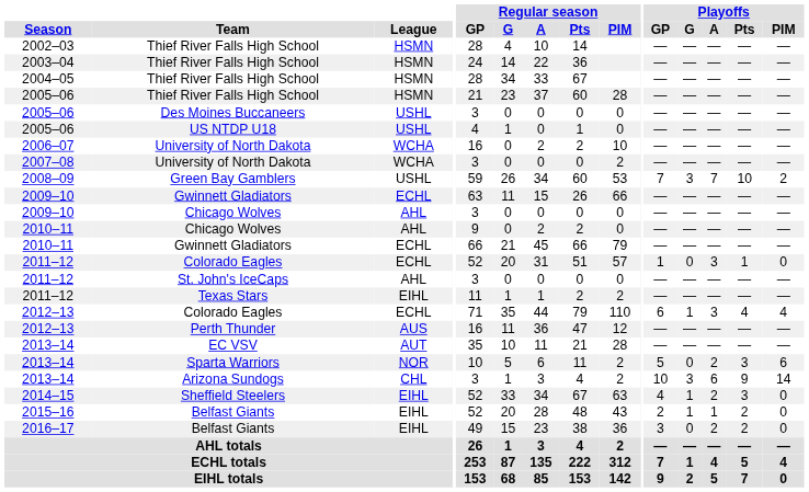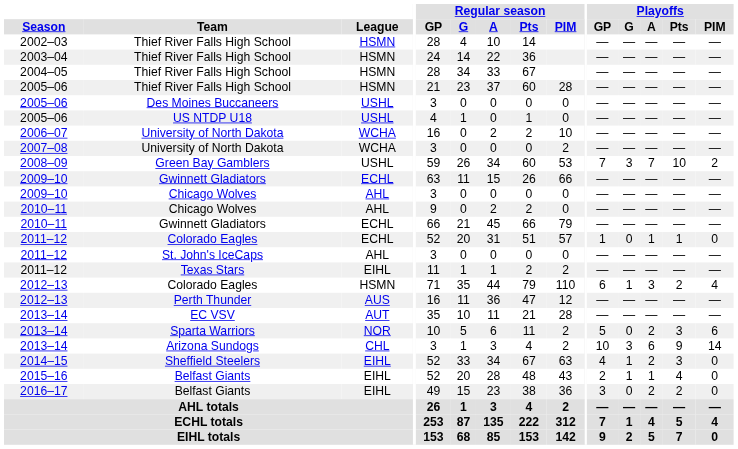 <table border="0" cellpadding="1" cellspacing="0" style="text-align:center; width:60em">
 <tr style="background:#e0e0e0;">
 <th colspan="3" style="background:#fff;"></th>
 <th rowspan="99" style="background:#fff;"></th>
 <th colspan="5"><a href='#'>Regular season</a></th>
 <th rowspan="99" style="background:#fff;"></th>
 <th colspan="5"><a href='#'>Playoffs</a></th>
 </tr>
 <tr style="background:#e0e0e0;">
 <th><a href='#'>Season</a></th>
 <th>Team</th>
 <th>League</th>
 <th>GP</th>
 <th><a href='#'>G</a></th>
 <th><a href='#'>A</a></th>
 <th><a href='#'>Pts</a></th>
 <th><a href='#'>PIM</a></th>
 <th>GP</th>
 <th>G</th>
 <th>A</th>
 <th>Pts</th>
 <th>PIM</th>
 </tr>
 <tr>
 <td>2002–03</td>
 <td>Thief River Falls High School</td>
 <td><a href='#'>HSMN</a></td>
 <td>28</td>
 <td>4</td>
 <td>10</td>
 <td>14</td>
 <td></td>
 <td>—</td>
 <td>—</td>
 <td>—</td>
 <td>—</td>
 <td>—</td>
 </tr>
 <tr bgcolor="#f0f0f0">
 <td>2003–04</td>
 <td>Thief River Falls High School</td>
 <td>HSMN</td>
 <td>24</td>
 <td>14</td>
 <td>22</td>
 <td>36</td>
 <td></td>
 <td>—</td>
 <td>—</td>
 <td>—</td>
 <td>—</td>
 <td>—</td>
 </tr>
 <tr>
 <td>2004–05</td>
 <td>Thief River Falls High School</td>
 <td>HSMN</td>
 <td>28</td>
 <td>34</td>
 <td>33</td>
 <td>67</td>
 <td></td>
 <td>—</td>
 <td>—</td>
 <td>—</td>
 <td>—</td>
 <td>—</td>
 </tr>
 <tr bgcolor="#f0f0f0">
 <td>2005–06</td>
 <td>Thief River Falls High School</td>
 <td>HSMN</td>
 <td>21</td>
 <td>23</td>
 <td>37</td>
 <td>60</td>
 <td>28</td>
 <td>—</td>
 <td>—</td>
 <td>—</td>
 <td>—</td>
 <td>—</td>
 </tr>
 <tr>
 <td><a href='#'>2005–06</a></td>
 <td><a href='#'>Des Moines Buccaneers</a></td>
 <td><a href='#'>USHL</a></td>
 <td>3</td>
 <td>0</td>
 <td>0</td>
 <td>0</td>
 <td>0</td>
 <td>—</td>
 <td>—</td>
 <td>—</td>
 <td>—</td>
 <td>—</td>
 </tr>
 <tr bgcolor="#f0f0f0">
 <td>2005–06</td>
 <td><a href='#'>US NTDP U18</a></td>
 <td><a href='#'>USHL</a></td>
 <td>4</td>
 <td>1</td>
 <td>0</td>
 <td>1</td>
 <td>0</td>
 <td>—</td>
 <td>—</td>
 <td>—</td>
 <td>—</td>
 <td>—</td>
 </tr>
 <tr>
 <td><a href='#'>2006–07</a></td>
 <td><a href='#'>University of North Dakota</a></td>
 <td><a href='#'>WCHA</a></td>
 <td>16</td>
 <td>0</td>
 <td>2</td>
 <td>2</td>
 <td>10</td>
 <td>—</td>
 <td>—</td>
 <td>—</td>
 <td>—</td>
 <td>—</td>
 </tr>
 <tr bgcolor="#f0f0f0">
 <td><a href='#'>2007–08</a></td>
 <td>University of North Dakota</td>
 <td>WCHA</td>
 <td>3</td>
 <td>0</td>
 <td>0</td>
 <td>0</td>
 <td>2</td>
 <td>—</td>
 <td>—</td>
 <td>—</td>
 <td>—</td>
 <td>—</td>
 </tr>
 <tr>
 <td><a href='#'>2008–09</a></td>
 <td><a href='#'>Green Bay Gamblers</a></td>
 <td>USHL</td>
 <td>59</td>
 <td>26</td>
 <td>34</td>
 <td>60</td>
 <td>53</td>
 <td>7</td>
 <td>3</td>
 <td>7</td>
 <td>10</td>
 <td>2</td>
 </tr>
 <tr bgcolor="#f0f0f0">
 <td><a href='#'>2009–10</a></td>
 <td><a href='#'>Gwinnett Gladiators</a></td>
 <td><a href='#'>ECHL</a></td>
 <td>63</td>
 <td>11</td>
 <td>15</td>
 <td>26</td>
 <td>66</td>
 <td>—</td>
 <td>—</td>
 <td>—</td>
 <td>—</td>
 <td>—</td>
 </tr>
 <tr>
 <td><a href='#'>2009–10</a></td>
 <td><a href='#'>Chicago Wolves</a></td>
 <td><a href='#'>AHL</a></td>
 <td>3</td>
 <td>0</td>
 <td>0</td>
 <td>0</td>
 <td>0</td>
 <td>—</td>
 <td>—</td>
 <td>—</td>
 <td>—</td>
 <td>—</td>
 </tr>
 <tr bgcolor="#f0f0f0">
 <td><a href='#'>2010–11</a></td>
 <td>Chicago Wolves</td>
 <td>AHL</td>
 <td>9</td>
 <td>0</td>
 <td>2</td>
 <td>2</td>
 <td>0</td>
 <td>—</td>
 <td>—</td>
 <td>—</td>
 <td>—</td>
 <td>—</td>
 </tr>
 <tr>
 <td><a href='#'>2010–11</a></td>
 <td>Gwinnett Gladiators</td>
 <td>ECHL</td>
 <td>66</td>
 <td>21</td>
 <td>45</td>
 <td>66</td>
 <td>79</td>
 <td>—</td>
 <td>—</td>
 <td>—</td>
 <td>—</td>
 <td>—</td>
 </tr>
 <tr bgcolor="#f0f0f0">
 <td><a href='#'>2011–12</a></td>
 <td><a href='#'>Colorado Eagles</a></td>
 <td>ECHL</td>
 <td>52</td>
 <td>20</td>
 <td>31</td>
 <td>51</td>
 <td>57</td>
 <td>1</td>
 <td>0</td>
-<td>3</td>
+<td>1</td>
 <td>1</td>
 <td>0</td>
 </tr>
 <tr>
 <td><a href='#'>2011–12</a></td>
 <td><a href='#'>St. John's IceCaps</a></td>
 <td>AHL</td>
 <td>3</td>
 <td>0</td>
 <td>0</td>
 <td>0</td>
 <td>0</td>
 <td>—</td>
 <td>—</td>
 <td>—</td>
 <td>—</td>
 <td>—</td>
 </tr>
 <tr bgcolor="#f0f0f0">
 <td>2011–12</td>
 <td><a href='#'>Texas Stars</a></td>
 <td>EIHL</td>
 <td>11</td>
 <td>1</td>
 <td>1</td>
 <td>2</td>
 <td>2</td>
 <td>—</td>
 <td>—</td>
 <td>—</td>
 <td>—</td>
 <td>—</td>
 </tr>
 <tr>
 <td><a href='#'>2012–13</a></td>
 <td>Colorado Eagles</td>
-<td>ECHL</td>
+<td>HSMN</td>
 <td>71</td>
 <td>35</td>
 <td>44</td>
 <td>79</td>
 <td>110</td>
 <td>6</td>
 <td>1</td>
 <td>3</td>
-<td>4</td>
+<td>2</td>
 <td>4</td>
 </tr>
 <tr bgcolor="#f0f0f0">
 <td><a href='#'>2012–13</a></td>
 <td><a href='#'>Perth Thunder</a></td>
 <td><a href='#'>AUS</a></td>
 <td>16</td>
 <td>11</td>
 <td>36</td>
 <td>47</td>
 <td>12</td>
 <td>—</td>
 <td>—</td>
 <td>—</td>
 <td>—</td>
 <td>—</td>
 </tr>
 <tr>
 <td><a href='#'>2013–14</a></td>
 <td><a href='#'>EC VSV</a></td>
 <td><a href='#'>AUT</a></td>
 <td>35</td>
 <td>10</td>
 <td>11</td>
 <td>21</td>
 <td>28</td>
 <td>—</td>
 <td>—</td>
 <td>—</td>
 <td>—</td>
 <td>—</td>
 </tr>
 <tr bgcolor="#f0f0f0">
 <td><a href='#'>2013–14</a></td>
 <td><a href='#'>Sparta Warriors</a></td>
 <td><a href='#'>NOR</a></td>
 <td>10</td>
 <td>5</td>
 <td>6</td>
 <td>11</td>
 <td>2</td>
 <td>5</td>
 <td>0</td>
 <td>2</td>
 <td>3</td>
 <td>6</td>
 </tr>
 <tr>
 <td><a href='#'>2013–14</a></td>
 <td><a href='#'>Arizona Sundogs</a></td>
 <td><a href='#'>CHL</a></td>
 <td>3</td>
 <td>1</td>
 <td>3</td>
 <td>4</td>
 <td>2</td>
 <td>10</td>
 <td>3</td>
 <td>6</td>
 <td>9</td>
 <td>14</td>
 </tr>
 <tr bgcolor="#f0f0f0">
 <td><a href='#'>2014–15</a></td>
 <td><a href='#'>Sheffield Steelers</a></td>
 <td><a href='#'>EIHL</a></td>
 <td>52</td>
 <td>33</td>
 <td>34</td>
 <td>67</td>
 <td>63</td>
 <td>4</td>
 <td>1</td>
 <td>2</td>
 <td>3</td>
 <td>0</td>
 </tr>
 <tr>
 <td><a href='#'>2015–16</a></td>
 <td><a href='#'>Belfast Giants</a></td>
 <td>EIHL</td>
 <td>52</td>
 <td>20</td>
 <td>28</td>
 <td>48</td>
 <td>43</td>
 <td>2</td>
 <td>1</td>
 <td>1</td>
-<td>2</td>
+<td>4</td>
 <td>0</td>
 </tr>
 <tr bgcolor="#f0f0f0">
 <td><a href='#'>2016–17</a></td>
 <td>Belfast Giants</td>
 <td>EIHL</td>
 <td>49</td>
 <td>15</td>
 <td>23</td>
 <td>38</td>
 <td>36</td>
 <td>3</td>
 <td>0</td>
 <td>2</td>
 <td>2</td>
 <td>0</td>
 </tr>
 <tr style="background:#e0e0e0;">
 <th colspan="3">AHL totals</th>
 <th>26</th>
 <th>1</th>
 <th>3</th>
 <th>4</th>
 <th>2</th>
 <th>—</th>
 <th>—</th>
 <th>—</th>
 <th>—</th>
 <th>—</th>
 </tr>
 <tr style="background:#e0e0e0;">
 <th colspan="3">ECHL totals</th>
 <th>253</th>
 <th>87</th>
 <th>135</th>
 <th>222</th>
 <th>312</th>
 <th>7</th>
 <th>1</th>
 <th>4</th>
 <th>5</th>
 <th>4</th>
 </tr>
 <tr style="background:#e0e0e0;">
 <th colspan="3">EIHL totals</th>
 <th>153</th>
 <th>68</th>
 <th>85</th>
 <th>153</th>
 <th>142</th>
 <th>9</th>
 <th>2</th>
 <th>5</th>
 <th>7</th>
 <th>0</th>
 </tr>
 </table>
